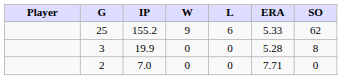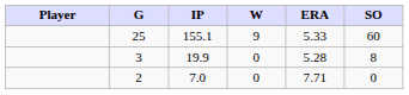 <table class="wikitable sortable">
 <tr>
 <th style="background:#ddf; width:16%;">Player</th>
 <th style="background:#ddf; width:9%;">G</th>
 <th style="background:#ddf; width:9%;">IP</th>
 <th style="background:#ddf; width:9%;">W</th>
-<th style="background:#ddf; width:9%;">L</th>
 <th style="background:#ddf; width:9%;">ERA</th>
 <th style="background:#ddf; width:9%;">SO</th>
 </tr>
 <tr style="text-align:center;">
 <td></td>
 <td>25</td>
-<td>155.2</td>
+<td>155.1</td>
 <td>9</td>
-<td>6</td>
 <td>5.33</td>
-<td>62</td>
+<td>60</td>
 </tr>
 <tr style="text-align:center;">
 <td></td>
 <td>3</td>
 <td>19.9</td>
-<td>0</td>
 <td>0</td>
 <td>5.28</td>
 <td>8</td>
 </tr>
 <tr style="text-align:center;">
 <td></td>
 <td>2</td>
 <td>7.0</td>
 <td>0</td>
-<td>0</td>
 <td>7.71</td>
 <td>0</td>
 </tr>
 </table>
